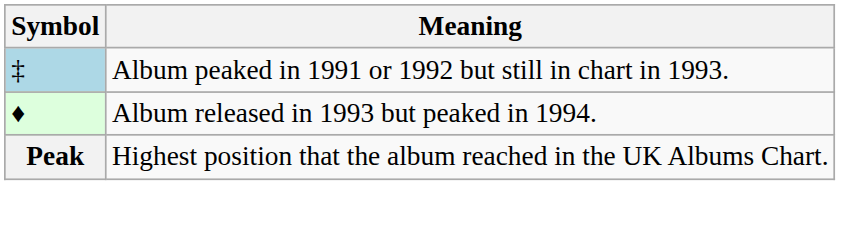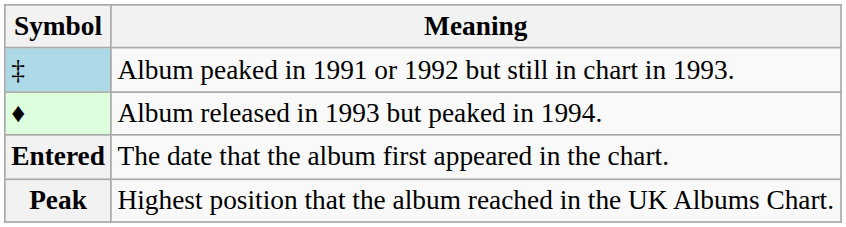 <table Class="wikitable">
 <tr>
 <th>Symbol</th>
 <th>Meaning</th>
 </tr>
 <tr>
 <td bgcolor=lightblue>‡</td>
 <td>Album peaked in 1991 or 1992 but still in chart in 1993.</td>
 </tr>
 <tr>
 <td bgcolor=#DDFFDD>♦</td>
 <td>Album released in 1993 but peaked in 1994.</td>
 </tr>
 <tr>
+<th>Entered</th>
+<td>The date that the album first appeared in the chart.</td>
+</tr>
+<tr>
 <th>Peak</th>
 <td>Highest position that the album reached in the UK Albums Chart.</td>
 </tr>
 </table>
